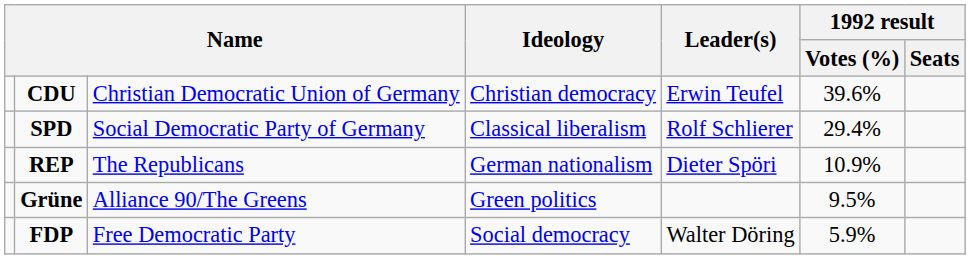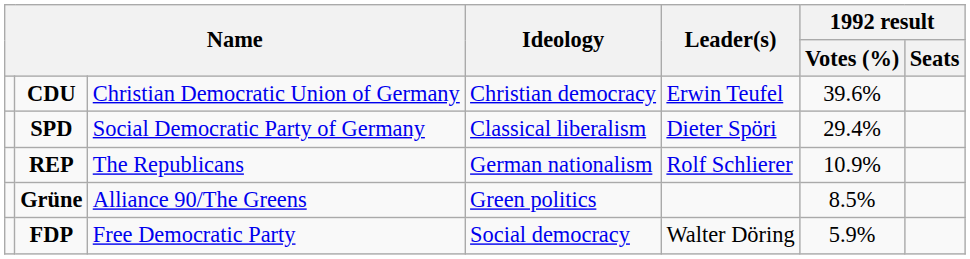 <table class="wikitable">
 <tr>
 <th rowspan=2 colspan=3>Name</th>
 <th rowspan=2>Ideology</th>
 <th rowspan=2>Leader(s)</th>
 <th colspan=2>1992 result</th>
 </tr>
 <tr>
 <th>Votes (%)</th>
 <th>Seats</th>
 </tr>
 <tr>
 <td bgcolor=></td>
 <td align=center><strong>CDU</strong></td>
 <td><a href='#'>Christian Democratic Union of Germany</a><br></td>
 <td><a href='#'>Christian democracy</a></td>
 <td><a href='#'>Erwin Teufel</a></td>
 <td align=center>39.6%</td>
 <td></td>
 </tr>
 <tr>
 <td bgcolor=></td>
 <td align=center><strong>SPD</strong></td>
 <td><a href='#'>Social Democratic Party of Germany</a><br></td>
 <td><a href='#'>Classical liberalism</a></td>
-<td><a href='#'>Rolf Schlierer</a></td>
+<td><a href='#'>Dieter Spöri</a></td>
 <td align=center>29.4%</td>
 <td></td>
 </tr>
 <tr>
 <td bgcolor=></td>
 <td align=center><strong>REP</strong></td>
 <td><a href='#'>The Republicans</a><br></td>
 <td><a href='#'>German nationalism</a></td>
-<td><a href='#'>Dieter Spöri</a></td>
+<td><a href='#'>Rolf Schlierer</a></td>
 <td align=center>10.9%</td>
 <td></td>
 </tr>
 <tr>
 <td bgcolor=></td>
 <td align=center><strong>Grüne</strong></td>
 <td><a href='#'>Alliance 90/The Greens</a><br></td>
 <td><a href='#'>Green politics</a></td>
 <td></td>
-<td align=center>9.5%</td>
+<td align=center>8.5%</td>
 <td></td>
 </tr>
 <tr>
 <td bgcolor=></td>
 <td align=center><strong>FDP</strong></td>
 <td><a href='#'>Free Democratic Party</a><br></td>
 <td><a href='#'>Social democracy</a></td>
 <td>Walter Döring</td>
 <td align=center>5.9%</td>
 <td></td>
 </tr>
 </table>
